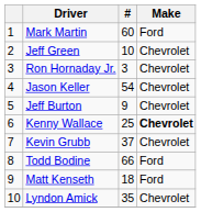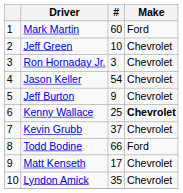 <table class="wikitable sortable">
 <tr>
 <th></th>
 <th>Driver</th>
 <th>#</th>
 <th>Make</th>
 </tr>
 <tr>
 <td>1</td>
 <td><a href='#'>Mark Martin</a></td>
 <td>60</td>
 <td>Ford</td>
 </tr>
 <tr>
 <td>2</td>
 <td><a href='#'>Jeff Green</a></td>
 <td>10</td>
 <td>Chevrolet</td>
 </tr>
 <tr>
 <td>3</td>
 <td><a href='#'>Ron Hornaday Jr.</a></td>
 <td>3</td>
 <td>Chevrolet</td>
 </tr>
 <tr>
 <td>4</td>
 <td><a href='#'>Jason Keller</a></td>
 <td>54</td>
 <td>Chevrolet</td>
 </tr>
 <tr>
 <td>5</td>
 <td><a href='#'>Jeff Burton</a></td>
 <td>9</td>
 <td>Chevrolet</td>
 </tr>
 <tr>
 <td>6</td>
 <td><a href='#'>Kenny Wallace</a></td>
 <td>25</td>
 <td><strong>Chevrolet</strong></td>
 </tr>
 <tr>
 <td>7</td>
 <td><a href='#'>Kevin Grubb</a></td>
 <td>37</td>
 <td>Chevrolet</td>
 </tr>
 <tr>
 <td>8</td>
 <td><a href='#'>Todd Bodine</a></td>
 <td>66</td>
 <td>Ford</td>
 </tr>
 <tr>
 <td>9</td>
 <td><a href='#'>Matt Kenseth</a></td>
-<td>18</td>
-<td>Ford</td>
+<td>17</td>
+<td>Chevrolet</td>
 </tr>
 <tr>
 <td>10</td>
 <td><a href='#'>Lyndon Amick</a></td>
 <td>35</td>
 <td>Chevrolet</td>
 </tr>
 <tr>
 </tr>
 </table>
